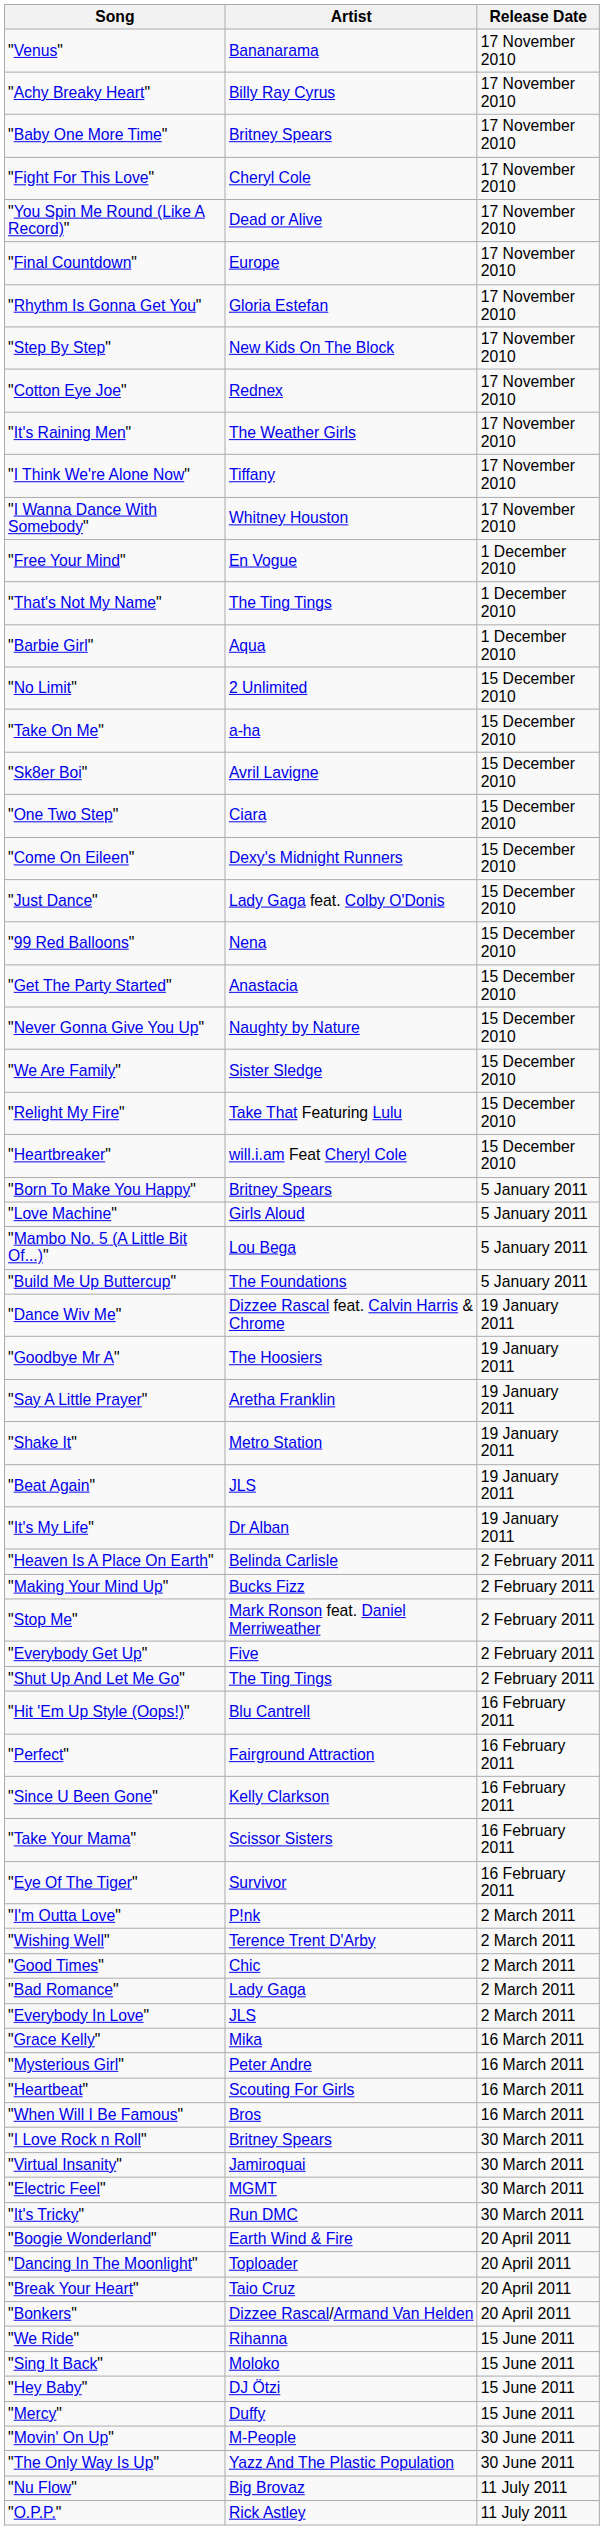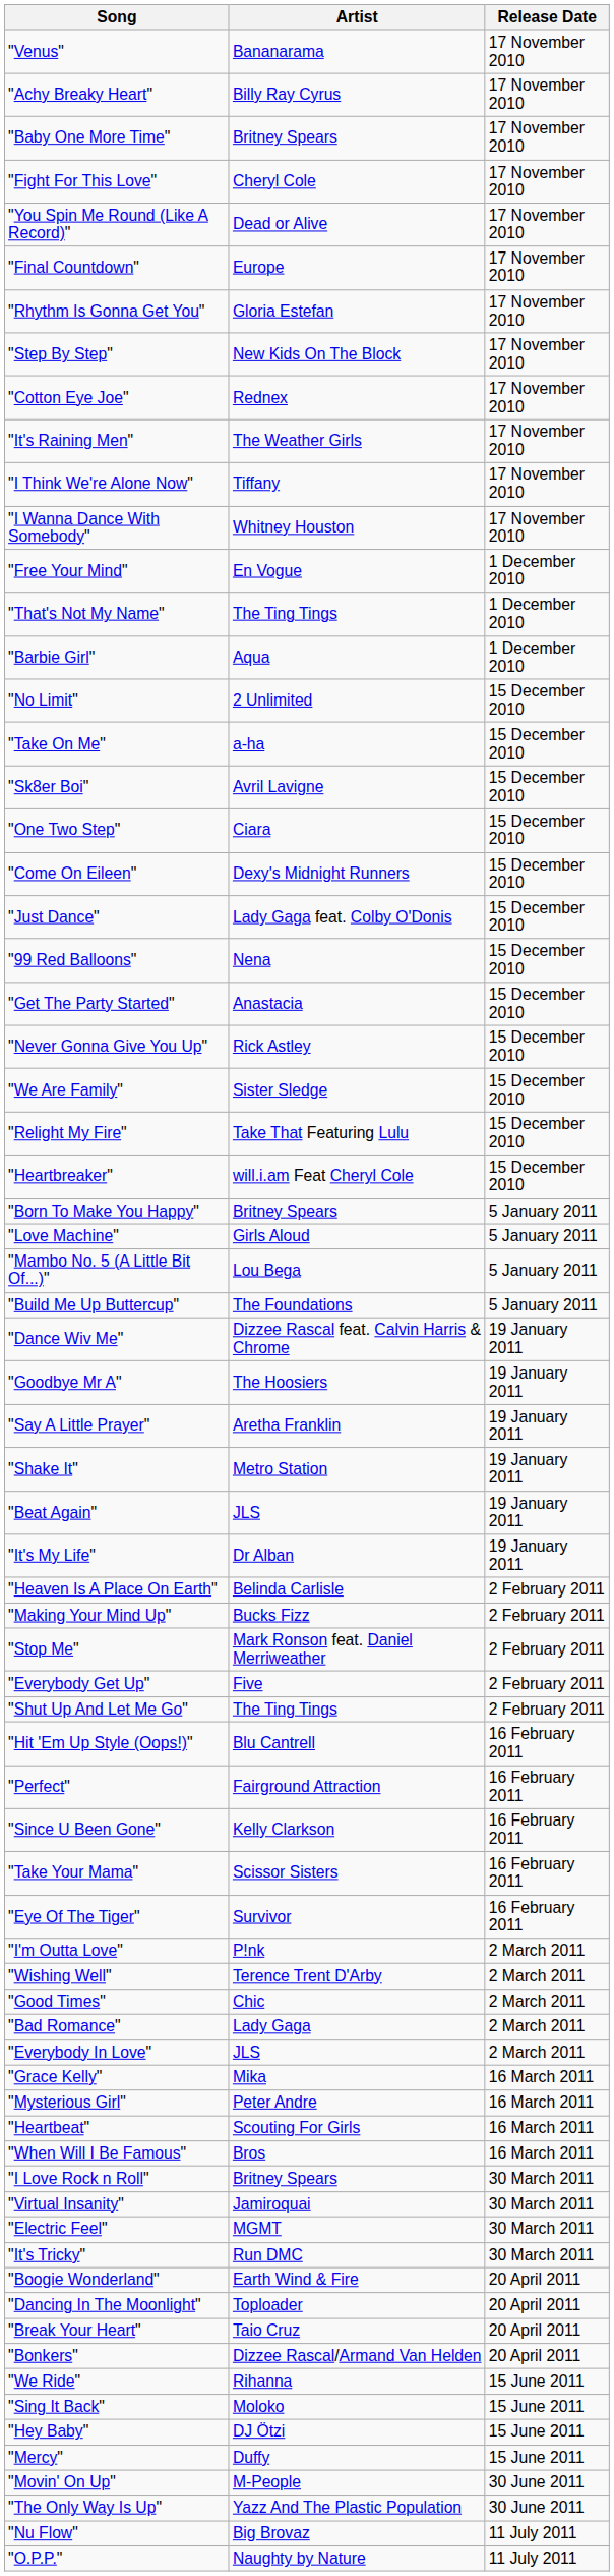 <table class="wikitable">
 <tr>
 <th>Song</th>
 <th>Artist</th>
 <th>Release Date</th>
 </tr>
 <tr>
 <td>"<a href='#'>Venus</a>"</td>
 <td><a href='#'>Bananarama</a></td>
 <td>17 November 2010</td>
 </tr>
 <tr>
 <td>"<a href='#'>Achy Breaky Heart</a>"</td>
 <td><a href='#'>Billy Ray Cyrus</a></td>
 <td>17 November 2010</td>
 </tr>
 <tr>
 <td>"<a href='#'>Baby One More Time</a>"</td>
 <td><a href='#'>Britney Spears</a></td>
 <td>17 November 2010</td>
 </tr>
 <tr>
 <td>"<a href='#'>Fight For This Love</a>"</td>
 <td><a href='#'>Cheryl Cole</a></td>
 <td>17 November 2010</td>
 </tr>
 <tr>
 <td>"<a href='#'>You Spin Me Round (Like A Record)</a>"</td>
 <td><a href='#'>Dead or Alive</a></td>
 <td>17 November 2010</td>
 </tr>
 <tr>
 <td>"<a href='#'>Final Countdown</a>"</td>
 <td><a href='#'>Europe</a></td>
 <td>17 November 2010</td>
 </tr>
 <tr>
 <td>"<a href='#'>Rhythm Is Gonna Get You</a>"</td>
 <td><a href='#'>Gloria Estefan</a></td>
 <td>17 November 2010</td>
 </tr>
 <tr>
 <td>"<a href='#'>Step By Step</a>"</td>
 <td><a href='#'>New Kids On The Block</a></td>
 <td>17 November 2010</td>
 </tr>
 <tr>
 <td>"<a href='#'>Cotton Eye Joe</a>"</td>
 <td><a href='#'>Rednex</a></td>
 <td>17 November 2010</td>
 </tr>
 <tr>
 <td>"<a href='#'>It's Raining Men</a>"</td>
 <td><a href='#'>The Weather Girls</a></td>
 <td>17 November 2010</td>
 </tr>
 <tr>
 <td>"<a href='#'>I Think We're Alone Now</a>"</td>
 <td><a href='#'>Tiffany</a></td>
 <td>17 November 2010</td>
 </tr>
 <tr>
 <td>"<a href='#'>I Wanna Dance With Somebody</a>"</td>
 <td><a href='#'>Whitney Houston</a></td>
 <td>17 November 2010</td>
 </tr>
 <tr>
 <td>"<a href='#'>Free Your Mind</a>"</td>
 <td><a href='#'>En Vogue</a></td>
 <td>1 December 2010</td>
 </tr>
 <tr>
 <td>"<a href='#'>That's Not My Name</a>"</td>
 <td><a href='#'>The Ting Tings</a></td>
 <td>1 December 2010</td>
 </tr>
 <tr>
 <td>"<a href='#'>Barbie Girl</a>"</td>
 <td><a href='#'>Aqua</a></td>
 <td>1 December 2010</td>
 </tr>
 <tr>
 <td>"<a href='#'>No Limit</a>"</td>
 <td><a href='#'>2 Unlimited</a></td>
 <td>15 December 2010</td>
 </tr>
 <tr>
 <td>"<a href='#'>Take On Me</a>"</td>
 <td><a href='#'>a-ha</a></td>
 <td>15 December 2010</td>
 </tr>
 <tr>
 <td>"<a href='#'>Sk8er Boi</a>"</td>
 <td><a href='#'>Avril Lavigne</a></td>
 <td>15 December 2010</td>
 </tr>
 <tr>
 <td>"<a href='#'>One Two Step</a>"</td>
 <td><a href='#'>Ciara</a></td>
 <td>15 December 2010</td>
 </tr>
 <tr>
 <td>"<a href='#'>Come On Eileen</a>"</td>
 <td><a href='#'>Dexy's Midnight Runners</a></td>
 <td>15 December 2010</td>
 </tr>
 <tr>
 <td>"<a href='#'>Just Dance</a>"</td>
 <td><a href='#'>Lady Gaga</a> feat. <a href='#'>Colby O'Donis</a></td>
 <td>15 December 2010</td>
 </tr>
 <tr>
 <td>"<a href='#'>99 Red Balloons</a>"</td>
 <td><a href='#'>Nena</a></td>
 <td>15 December 2010</td>
 </tr>
 <tr>
 <td>"<a href='#'>Get The Party Started</a>"</td>
 <td><a href='#'>Anastacia</a></td>
 <td>15 December 2010</td>
 </tr>
 <tr>
 <td>"<a href='#'>Never Gonna Give You Up</a>"</td>
-<td><a href='#'>Naughty by Nature</a></td>
+<td><a href='#'>Rick Astley</a></td>
 <td>15 December 2010</td>
 </tr>
 <tr>
 <td>"<a href='#'>We Are Family</a>"</td>
 <td><a href='#'>Sister Sledge</a></td>
 <td>15 December 2010</td>
 </tr>
 <tr>
 <td>"<a href='#'>Relight My Fire</a>"</td>
 <td><a href='#'>Take That</a> Featuring <a href='#'>Lulu</a></td>
 <td>15 December 2010</td>
 </tr>
 <tr>
 <td>"<a href='#'>Heartbreaker</a>"</td>
 <td><a href='#'>will.i.am</a> Feat <a href='#'>Cheryl Cole</a></td>
 <td>15 December 2010</td>
 </tr>
 <tr>
 <td>"<a href='#'>Born To Make You Happy</a>"</td>
 <td><a href='#'>Britney Spears</a></td>
 <td>5 January 2011</td>
 </tr>
 <tr>
 <td>"<a href='#'>Love Machine</a>"</td>
 <td><a href='#'>Girls Aloud</a></td>
 <td>5 January 2011</td>
 </tr>
 <tr>
 <td>"<a href='#'>Mambo No. 5 (A Little Bit Of...)</a>"</td>
 <td><a href='#'>Lou Bega</a></td>
 <td>5 January 2011</td>
 </tr>
 <tr>
 <td>"<a href='#'>Build Me Up Buttercup</a>"</td>
 <td><a href='#'>The Foundations</a></td>
 <td>5 January 2011</td>
 </tr>
 <tr>
 <td>"<a href='#'>Dance Wiv Me</a>"</td>
 <td><a href='#'>Dizzee Rascal</a> feat. <a href='#'>Calvin Harris</a> & <a href='#'>Chrome</a></td>
 <td>19 January 2011</td>
 </tr>
 <tr>
 <td>"<a href='#'>Goodbye Mr A</a>"</td>
 <td><a href='#'>The Hoosiers</a></td>
 <td>19 January 2011</td>
 </tr>
 <tr>
 <td>"<a href='#'>Say A Little Prayer</a>"</td>
 <td><a href='#'>Aretha Franklin</a></td>
 <td>19 January 2011</td>
 </tr>
 <tr>
 <td>"<a href='#'>Shake It</a>"</td>
 <td><a href='#'>Metro Station</a></td>
 <td>19 January 2011</td>
 </tr>
 <tr>
 <td>"<a href='#'>Beat Again</a>"</td>
 <td><a href='#'>JLS</a></td>
 <td>19 January 2011</td>
 </tr>
 <tr>
 <td>"<a href='#'>It's My Life</a>"</td>
 <td><a href='#'>Dr Alban</a></td>
 <td>19 January 2011</td>
 </tr>
 <tr>
 <td>"<a href='#'>Heaven Is A Place On Earth</a>"</td>
 <td><a href='#'>Belinda Carlisle</a></td>
 <td>2 February 2011</td>
 </tr>
 <tr>
 <td>"<a href='#'>Making Your Mind Up</a>"</td>
 <td><a href='#'>Bucks Fizz</a></td>
 <td>2 February 2011</td>
 </tr>
 <tr>
 <td>"<a href='#'>Stop Me</a>"</td>
 <td><a href='#'>Mark Ronson</a> feat. <a href='#'>Daniel Merriweather</a></td>
 <td>2 February 2011</td>
 </tr>
 <tr>
 <td>"<a href='#'>Everybody Get Up</a>"</td>
 <td><a href='#'>Five</a></td>
 <td>2 February 2011</td>
 </tr>
 <tr>
 <td>"<a href='#'>Shut Up And Let Me Go</a>"</td>
 <td><a href='#'>The Ting Tings</a></td>
 <td>2 February 2011</td>
 </tr>
 <tr>
 <td>"<a href='#'>Hit 'Em Up Style (Oops!)</a>"</td>
 <td><a href='#'>Blu Cantrell</a></td>
 <td>16 February 2011</td>
 </tr>
 <tr>
 <td>"<a href='#'>Perfect</a>"</td>
 <td><a href='#'>Fairground Attraction</a></td>
 <td>16 February 2011</td>
 </tr>
 <tr>
 <td>"<a href='#'>Since U Been Gone</a>"</td>
 <td><a href='#'>Kelly Clarkson</a></td>
 <td>16 February 2011</td>
 </tr>
 <tr>
 <td>"<a href='#'>Take Your Mama</a>"</td>
 <td><a href='#'>Scissor Sisters</a></td>
 <td>16 February 2011</td>
 </tr>
 <tr>
 <td>"<a href='#'>Eye Of The Tiger</a>"</td>
 <td><a href='#'>Survivor</a></td>
 <td>16 February 2011</td>
 </tr>
 <tr>
 <td>"<a href='#'>I'm Outta Love</a>"</td>
 <td><a href='#'>P!nk</a></td>
 <td>2 March 2011</td>
 </tr>
 <tr>
 <td>"<a href='#'>Wishing Well</a>"</td>
 <td><a href='#'>Terence Trent D'Arby</a></td>
 <td>2 March 2011</td>
 </tr>
 <tr>
 <td>"<a href='#'>Good Times</a>"</td>
 <td><a href='#'>Chic</a></td>
 <td>2 March 2011</td>
 </tr>
 <tr>
 <td>"<a href='#'>Bad Romance</a>"</td>
 <td><a href='#'>Lady Gaga</a></td>
 <td>2 March 2011</td>
 </tr>
 <tr>
 <td>"<a href='#'>Everybody In Love</a>"</td>
 <td><a href='#'>JLS</a></td>
 <td>2 March 2011</td>
 </tr>
 <tr>
 <td>"<a href='#'>Grace Kelly</a>"</td>
 <td><a href='#'>Mika</a></td>
 <td>16 March 2011</td>
 </tr>
 <tr>
 <td>"<a href='#'>Mysterious Girl</a>"</td>
 <td><a href='#'>Peter Andre</a></td>
 <td>16 March 2011</td>
 </tr>
 <tr>
 <td>"<a href='#'>Heartbeat</a>"</td>
 <td><a href='#'>Scouting For Girls</a></td>
 <td>16 March 2011</td>
 </tr>
 <tr>
 <td>"<a href='#'>When Will I Be Famous</a>"</td>
 <td><a href='#'>Bros</a></td>
 <td>16 March 2011</td>
 </tr>
 <tr>
 <td>"<a href='#'>I Love Rock n Roll</a>"</td>
 <td><a href='#'>Britney Spears</a></td>
 <td>30 March 2011</td>
 </tr>
 <tr>
 <td>"<a href='#'>Virtual Insanity</a>"</td>
 <td><a href='#'>Jamiroquai</a></td>
 <td>30 March 2011</td>
 </tr>
 <tr>
 <td>"<a href='#'>Electric Feel</a>"</td>
 <td><a href='#'>MGMT</a></td>
 <td>30 March 2011</td>
 </tr>
 <tr>
 <td>"<a href='#'>It's Tricky</a>"</td>
 <td><a href='#'>Run DMC</a></td>
 <td>30 March 2011</td>
 </tr>
 <tr>
 <td>"<a href='#'>Boogie Wonderland</a>"</td>
 <td><a href='#'>Earth Wind & Fire</a></td>
 <td>20 April 2011</td>
 </tr>
 <tr>
 <td>"<a href='#'>Dancing In The Moonlight</a>"</td>
 <td><a href='#'>Toploader</a></td>
 <td>20 April 2011</td>
 </tr>
 <tr>
 <td>"<a href='#'>Break Your Heart</a>"</td>
 <td><a href='#'>Taio Cruz</a></td>
 <td>20 April 2011</td>
 </tr>
 <tr>
 <td>"<a href='#'>Bonkers</a>"</td>
 <td><a href='#'>Dizzee Rascal</a>/<a href='#'>Armand Van Helden</a></td>
 <td>20 April 2011</td>
 </tr>
 <tr>
 <td>"<a href='#'>We Ride</a>"</td>
 <td><a href='#'>Rihanna</a></td>
 <td>15 June 2011</td>
 </tr>
 <tr>
 <td>"<a href='#'>Sing It Back</a>"</td>
 <td><a href='#'>Moloko</a></td>
 <td>15 June 2011</td>
 </tr>
 <tr>
 <td>"<a href='#'>Hey Baby</a>"</td>
 <td><a href='#'>DJ Ötzi</a></td>
 <td>15 June 2011</td>
 </tr>
 <tr>
 <td>"<a href='#'>Mercy</a>"</td>
 <td><a href='#'>Duffy</a></td>
 <td>15 June 2011</td>
 </tr>
 <tr>
 <td>"<a href='#'>Movin' On Up</a>"</td>
 <td><a href='#'>M-People</a></td>
 <td>30 June 2011</td>
 </tr>
 <tr>
 <td>"<a href='#'>The Only Way Is Up</a>"</td>
 <td><a href='#'>Yazz And The Plastic Population</a></td>
 <td>30 June 2011</td>
 </tr>
 <tr>
 <td>"<a href='#'>Nu Flow</a>"</td>
 <td><a href='#'>Big Brovaz</a></td>
 <td>11 July 2011</td>
 </tr>
 <tr>
 <td>"<a href='#'>O.P.P.</a>"</td>
-<td><a href='#'>Rick Astley</a></td>
+<td><a href='#'>Naughty by Nature</a></td>
 <td>11 July 2011</td>
 </tr>
 </table>
